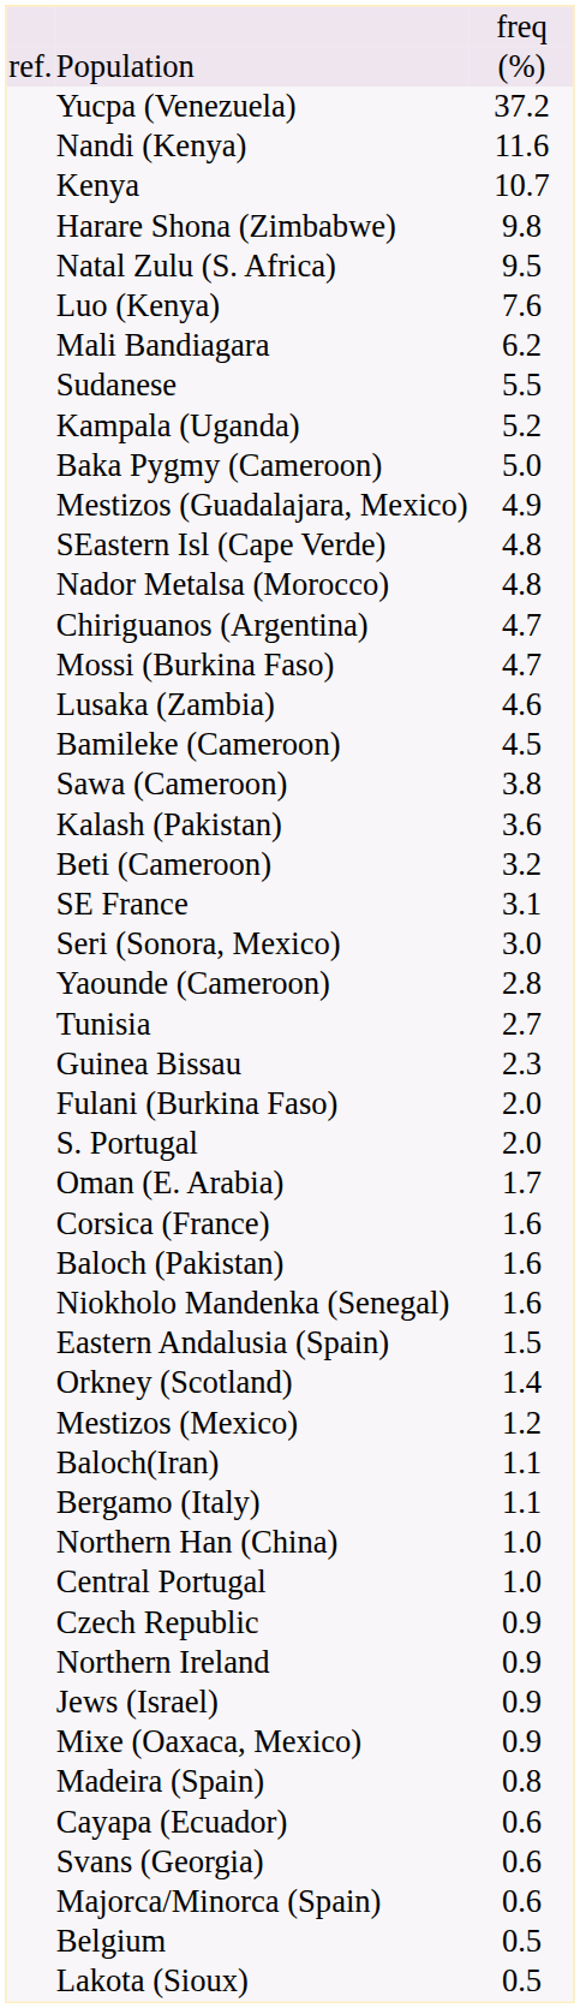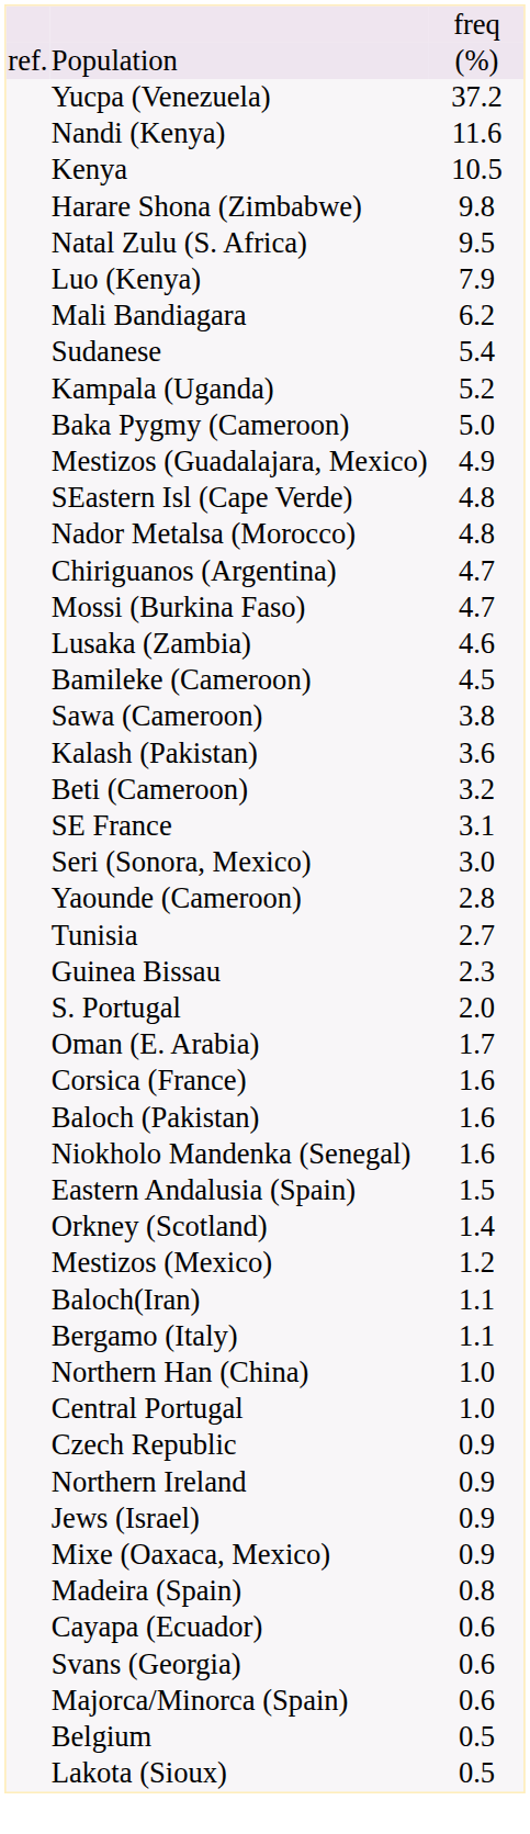 <table border="0" cellspacing="0" cellpadding="1" align="left" style="text-align:center; margin-right: 2em; border:1px #ffeebb solid; background:#f8f6f8; ">
 <tr style="background:#efe5ef">
 <td></td>
 <td></td>
 <td>freq</td>
 </tr>
 <tr style="background:#eee5ef">
 <td>ref.</td>
 <td align="left">Population</td>
 <td style="width:50px">(%)</td>
 </tr>
 <tr>
 <td></td>
 <td align="left">Yucpa (Venezuela)</td>
 <td>37.2</td>
 </tr>
 <tr>
 <td></td>
 <td align="left">Nandi (Kenya)</td>
 <td>11.6</td>
 </tr>
 <tr>
 <td></td>
 <td align="left">Kenya</td>
-<td>10.7</td>
+<td>10.5</td>
 </tr>
 <tr>
 <td></td>
 <td align="left">Harare Shona (Zimbabwe)</td>
 <td>9.8</td>
 </tr>
 <tr>
 <td></td>
 <td align="left">Natal Zulu (S. Africa)</td>
 <td>9.5</td>
 </tr>
 <tr>
 <td></td>
 <td align="left">Luo (Kenya)</td>
-<td>7.6</td>
+<td>7.9</td>
 </tr>
 <tr>
 <td></td>
 <td align="left">Mali Bandiagara</td>
 <td>6.2</td>
 </tr>
 <tr>
 <td></td>
 <td align="left">Sudanese</td>
-<td>5.5</td>
+<td>5.4</td>
 </tr>
 <tr>
 <td></td>
 <td align="left">Kampala (Uganda)</td>
 <td>5.2</td>
 </tr>
 <tr>
 <td></td>
 <td align="left">Baka Pygmy (Cameroon)</td>
 <td>5.0</td>
 </tr>
 <tr>
 <td></td>
 <td align="left">Mestizos (Guadalajara, Mexico)</td>
 <td>4.9</td>
 </tr>
 <tr>
 <td></td>
 <td align="left">SEastern Isl (Cape Verde)</td>
 <td>4.8</td>
 </tr>
 <tr>
 <td></td>
 <td align="left">Nador Metalsa (Morocco)</td>
 <td>4.8</td>
 </tr>
 <tr>
 <td></td>
 <td align="left">Chiriguanos (Argentina)</td>
 <td>4.7</td>
 </tr>
 <tr>
 <td></td>
 <td align="left">Mossi (Burkina Faso)</td>
 <td>4.7</td>
 </tr>
 <tr>
 <td></td>
 <td align="left">Lusaka (Zambia)</td>
 <td>4.6</td>
 </tr>
 <tr>
 <td></td>
 <td align="left">Bamileke (Cameroon)</td>
 <td>4.5</td>
 </tr>
 <tr>
 <td></td>
 <td align="left">Sawa (Cameroon)</td>
 <td>3.8</td>
 </tr>
 <tr>
 <td></td>
 <td align="left">Kalash (Pakistan)</td>
 <td>3.6</td>
 </tr>
 <tr>
 <td></td>
 <td align="left">Beti (Cameroon)</td>
 <td>3.2</td>
 </tr>
 <tr>
 <td></td>
 <td align="left">SE France</td>
 <td>3.1</td>
 </tr>
 <tr>
 <td></td>
 <td align="left">Seri (Sonora, Mexico)</td>
 <td>3.0</td>
 </tr>
 <tr>
 <td></td>
 <td align="left">Yaounde (Cameroon)</td>
 <td>2.8</td>
 </tr>
 <tr>
 <td></td>
 <td align="left">Tunisia</td>
 <td>2.7</td>
 </tr>
 <tr>
 <td></td>
 <td align="left">Guinea Bissau</td>
 <td>2.3</td>
-</tr>
-<tr>
-<td></td>
-<td align="left">Fulani (Burkina Faso)</td>
-<td>2.0</td>
 </tr>
 <tr>
 <td></td>
 <td align="left">S. Portugal</td>
 <td>2.0</td>
 </tr>
 <tr>
 <td></td>
 <td align="left">Oman (E. Arabia)</td>
 <td>1.7</td>
 </tr>
 <tr>
 <td></td>
 <td align="left">Corsica (France)</td>
 <td>1.6</td>
 </tr>
 <tr>
 <td></td>
 <td align="left">Baloch (Pakistan)</td>
 <td>1.6</td>
 </tr>
 <tr>
 <td></td>
 <td align="left">Niokholo Mandenka (Senegal)</td>
 <td>1.6</td>
 </tr>
 <tr>
 <td></td>
 <td align="left">Eastern Andalusia (Spain)</td>
 <td>1.5</td>
 </tr>
 <tr>
 <td></td>
 <td align="left">Orkney (Scotland)</td>
 <td>1.4</td>
 </tr>
 <tr>
 <td></td>
 <td align="left">Mestizos (Mexico)</td>
 <td>1.2</td>
 </tr>
 <tr>
 <td></td>
 <td align="left">Baloch(Iran)</td>
 <td>1.1</td>
 </tr>
 <tr>
 <td></td>
 <td align="left">Bergamo (Italy)</td>
 <td>1.1</td>
 </tr>
 <tr>
 <td></td>
 <td align="left">Northern Han (China)</td>
 <td>1.0</td>
 </tr>
 <tr>
 <td></td>
 <td align="left">Central Portugal</td>
 <td>1.0</td>
 </tr>
 <tr>
 <td></td>
 <td align="left">Czech Republic</td>
 <td>0.9</td>
 </tr>
 <tr>
 <td></td>
 <td align="left">Northern Ireland</td>
 <td>0.9</td>
 </tr>
 <tr>
 <td></td>
 <td align="left">Jews (Israel)</td>
 <td>0.9</td>
 </tr>
 <tr>
 <td></td>
 <td align="left">Mixe (Oaxaca, Mexico)</td>
 <td>0.9</td>
 </tr>
 <tr>
 <td></td>
 <td align="left">Madeira (Spain)</td>
 <td>0.8</td>
 </tr>
 <tr>
 <td></td>
 <td align="left">Cayapa (Ecuador)</td>
 <td>0.6</td>
 </tr>
 <tr>
 <td></td>
 <td align="left">Svans (Georgia)</td>
 <td>0.6</td>
 </tr>
 <tr>
 <td></td>
 <td align="left">Majorca/Minorca (Spain)</td>
 <td>0.6</td>
 </tr>
 <tr>
 <td></td>
 <td align="left">Belgium</td>
 <td>0.5</td>
 </tr>
 <tr>
 <td></td>
 <td align="left">Lakota (Sioux)</td>
 <td>0.5</td>
 </tr>
 </table>
